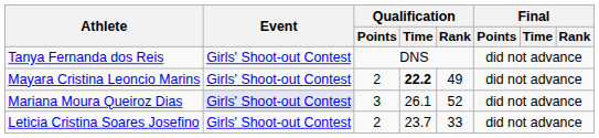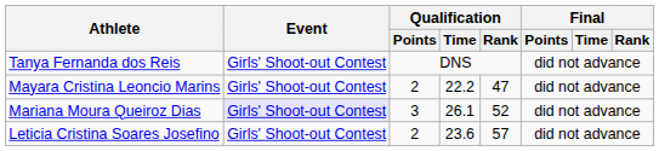 <table class="wikitable" style="font-size:90%;">
 <tr>
 <th rowspan=2>Athlete</th>
 <th rowspan=2>Event</th>
 <th colspan=3>Qualification</th>
 <th colspan=3>Final</th>
 </tr>
 <tr style="font-size:95%">
 <th>Points</th>
 <th>Time</th>
 <th>Rank</th>
 <th>Points</th>
 <th>Time</th>
 <th>Rank</th>
 </tr>
 <tr align=center>
 <td align=left><a href='#'>Tanya Fernanda dos Reis</a></td>
 <td align=left><a href='#'>Girls' Shoot-out Contest</a></td>
 <td colspan=3>DNS</td>
 <td colspan=3>did not advance</td>
 </tr>
 <tr align=center>
 <td align=left><a href='#'>Mayara Cristina Leoncio Marins</a></td>
 <td align=left><a href='#'>Girls' Shoot-out Contest</a></td>
 <td>2</td>
-<td><strong>22.2</strong></td>
-<td>49</td>
+<td>22.2</td>
+<td>47</td>
 <td colspan=3>did not advance</td>
 </tr>
 <tr align=center>
 <td align=left><a href='#'>Mariana Moura Queiroz Dias</a></td>
 <td align=left style="background: lavender;"><a href='#'>Girls' Shoot-out Contest</a></td>
 <td>3</td>
 <td>26.1</td>
 <td>52</td>
 <td colspan=3>did not advance</td>
 </tr>
 <tr align=center>
 <td align=left><a href='#'>Leticia Cristina Soares Josefino</a></td>
 <td align=left><a href='#'>Girls' Shoot-out Contest</a></td>
 <td>2</td>
-<td>23.7</td>
-<td>33</td>
+<td>23.6</td>
+<td>57</td>
 <td colspan=3>did not advance</td>
 </tr>
 </table>
